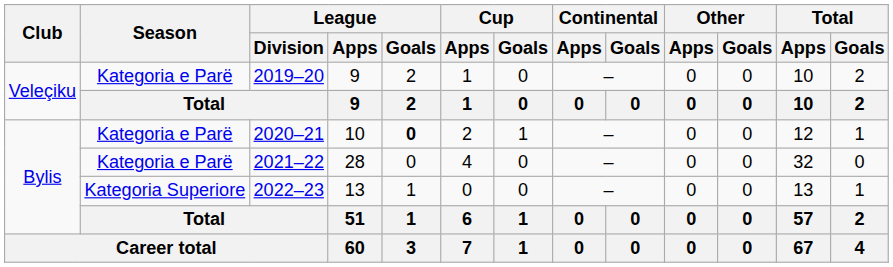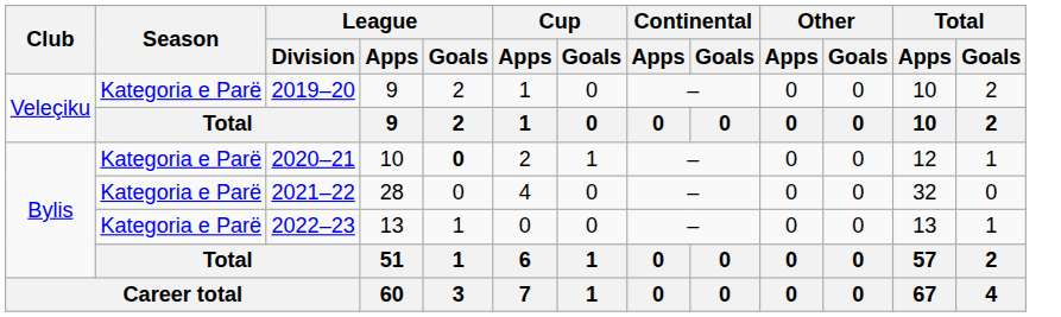 <table class="wikitable" style="text-align: center">
 <tr>
 <th rowspan="2">Club</th>
 <th rowspan="2">Season</th>
 <th colspan="3">League</th>
 <th colspan="2">Cup</th>
 <th colspan="2">Continental</th>
 <th colspan="2">Other</th>
 <th colspan="2">Total</th>
 </tr>
 <tr>
 <th>Division</th>
 <th>Apps</th>
 <th>Goals</th>
 <th>Apps</th>
 <th>Goals</th>
 <th>Apps</th>
 <th>Goals</th>
 <th>Apps</th>
 <th>Goals</th>
 <th>Apps</th>
 <th>Goals</th>
 </tr>
 <tr>
 <td rowspan="2"><a href='#'>Veleçiku</a></td>
 <td><a href='#'>Kategoria e Parë</a></td>
 <td><a href='#'>2019–20</a></td>
 <td>9</td>
 <td>2</td>
 <td>1</td>
 <td>0</td>
 <td colspan="2">–</td>
 <td>0</td>
 <td>0</td>
 <td>10</td>
 <td>2</td>
 </tr>
 <tr>
 <th colspan="2"><strong>Total</strong></th>
 <th>9</th>
 <th>2</th>
 <th>1</th>
 <th>0</th>
 <th>0</th>
 <th>0</th>
 <th>0</th>
 <th>0</th>
 <th>10</th>
 <th>2</th>
 </tr>
 <tr>
 <td rowspan="4"><a href='#'>Bylis</a></td>
 <td><a href='#'>Kategoria e Parë</a></td>
 <td><a href='#'>2020–21</a></td>
 <td>10</td>
 <td><strong>0</strong></td>
 <td>2</td>
 <td>1</td>
 <td colspan="2">–</td>
 <td>0</td>
 <td>0</td>
 <td>12</td>
 <td>1</td>
 </tr>
 <tr>
 <td><a href='#'>Kategoria e Parë</a></td>
 <td><a href='#'>2021–22</a></td>
 <td>28</td>
 <td>0</td>
 <td>4</td>
 <td>0</td>
 <td colspan="2">–</td>
 <td>0</td>
 <td>0</td>
 <td>32</td>
 <td>0</td>
 </tr>
 <tr>
-<td><a href='#'>Kategoria Superiore</a></td>
+<td><a href='#'>Kategoria e Parë</a></td>
 <td><a href='#'>2022–23</a></td>
 <td>13</td>
 <td>1</td>
 <td>0</td>
 <td>0</td>
 <td colspan="2">–</td>
 <td>0</td>
 <td>0</td>
 <td>13</td>
 <td>1</td>
 </tr>
 <tr>
 <th colspan="2"><strong>Total</strong></th>
 <th>51</th>
 <th>1</th>
 <th>6</th>
 <th>1</th>
 <th>0</th>
 <th>0</th>
 <th>0</th>
 <th>0</th>
 <th>57</th>
 <th>2</th>
 </tr>
 <tr>
 <th colspan="3"><strong>Career total</strong></th>
 <th>60</th>
 <th>3</th>
 <th>7</th>
 <th>1</th>
 <th>0</th>
 <th>0</th>
 <th>0</th>
 <th>0</th>
 <th>67</th>
 <th>4</th>
 </tr>
 </table>
